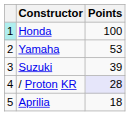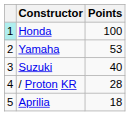 <table class="wikitable" style="font-size: 95%;">
 <tr>
 <th></th>
 <th>Constructor</th>
 <th>Points</th>
 </tr>
 <tr>
 <td align=center style="background: paleturquoise;">1</td>
 <td> <a href='#'>Honda</a></td>
 <td align=right>100</td>
 </tr>
 <tr>
 <td align=center>2</td>
 <td> <a href='#'>Yamaha</a></td>
 <td align=right>53</td>
 </tr>
 <tr>
 <td align=center>3</td>
 <td> <a href='#'>Suzuki</a></td>
-<td align=right>39</td>
+<td align=right>40</td>
 </tr>
 <tr>
 <td align=center>4</td>
 <td>/ <a href='#'>Proton</a> <a href='#'>KR</a></td>
-<td align=right style="background: lavender;">28</td>
+<td align=right>28</td>
 </tr>
 <tr>
 <td align=center>5</td>
 <td> <a href='#'>Aprilia</a></td>
 <td align=right>18</td>
 </tr>
 </table>
